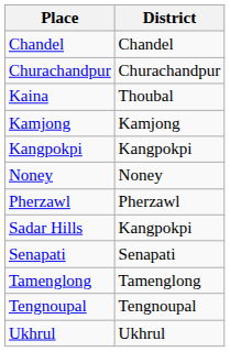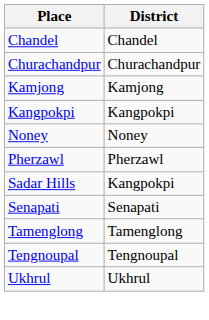 <table class="wikitable sortable">
 <tr>
 <th>Place</th>
 <th>District</th>
 </tr>
 <tr>
 <td><a href='#'>Chandel</a></td>
 <td>Chandel</td>
 </tr>
 <tr>
 <td><a href='#'>Churachandpur</a></td>
 <td>Churachandpur</td>
-</tr>
-<tr>
-<td><a href='#'>Kaina</a></td>
-<td>Thoubal</td>
 </tr>
 <tr>
 <td><a href='#'>Kamjong</a></td>
 <td>Kamjong</td>
 </tr>
 <tr>
 <td><a href='#'>Kangpokpi</a></td>
 <td>Kangpokpi</td>
 </tr>
 <tr>
 <td><a href='#'>Noney</a></td>
 <td>Noney</td>
 </tr>
 <tr>
 <td><a href='#'>Pherzawl</a></td>
 <td>Pherzawl</td>
 </tr>
 <tr>
 <td><a href='#'>Sadar Hills</a></td>
 <td>Kangpokpi</td>
 </tr>
 <tr>
 <td><a href='#'>Senapati</a></td>
 <td>Senapati</td>
 </tr>
 <tr>
 <td><a href='#'>Tamenglong</a></td>
 <td>Tamenglong</td>
 </tr>
 <tr>
 <td><a href='#'>Tengnoupal</a></td>
 <td>Tengnoupal</td>
 </tr>
 <tr>
 <td><a href='#'>Ukhrul</a></td>
 <td>Ukhrul</td>
 </tr>
 </table>
